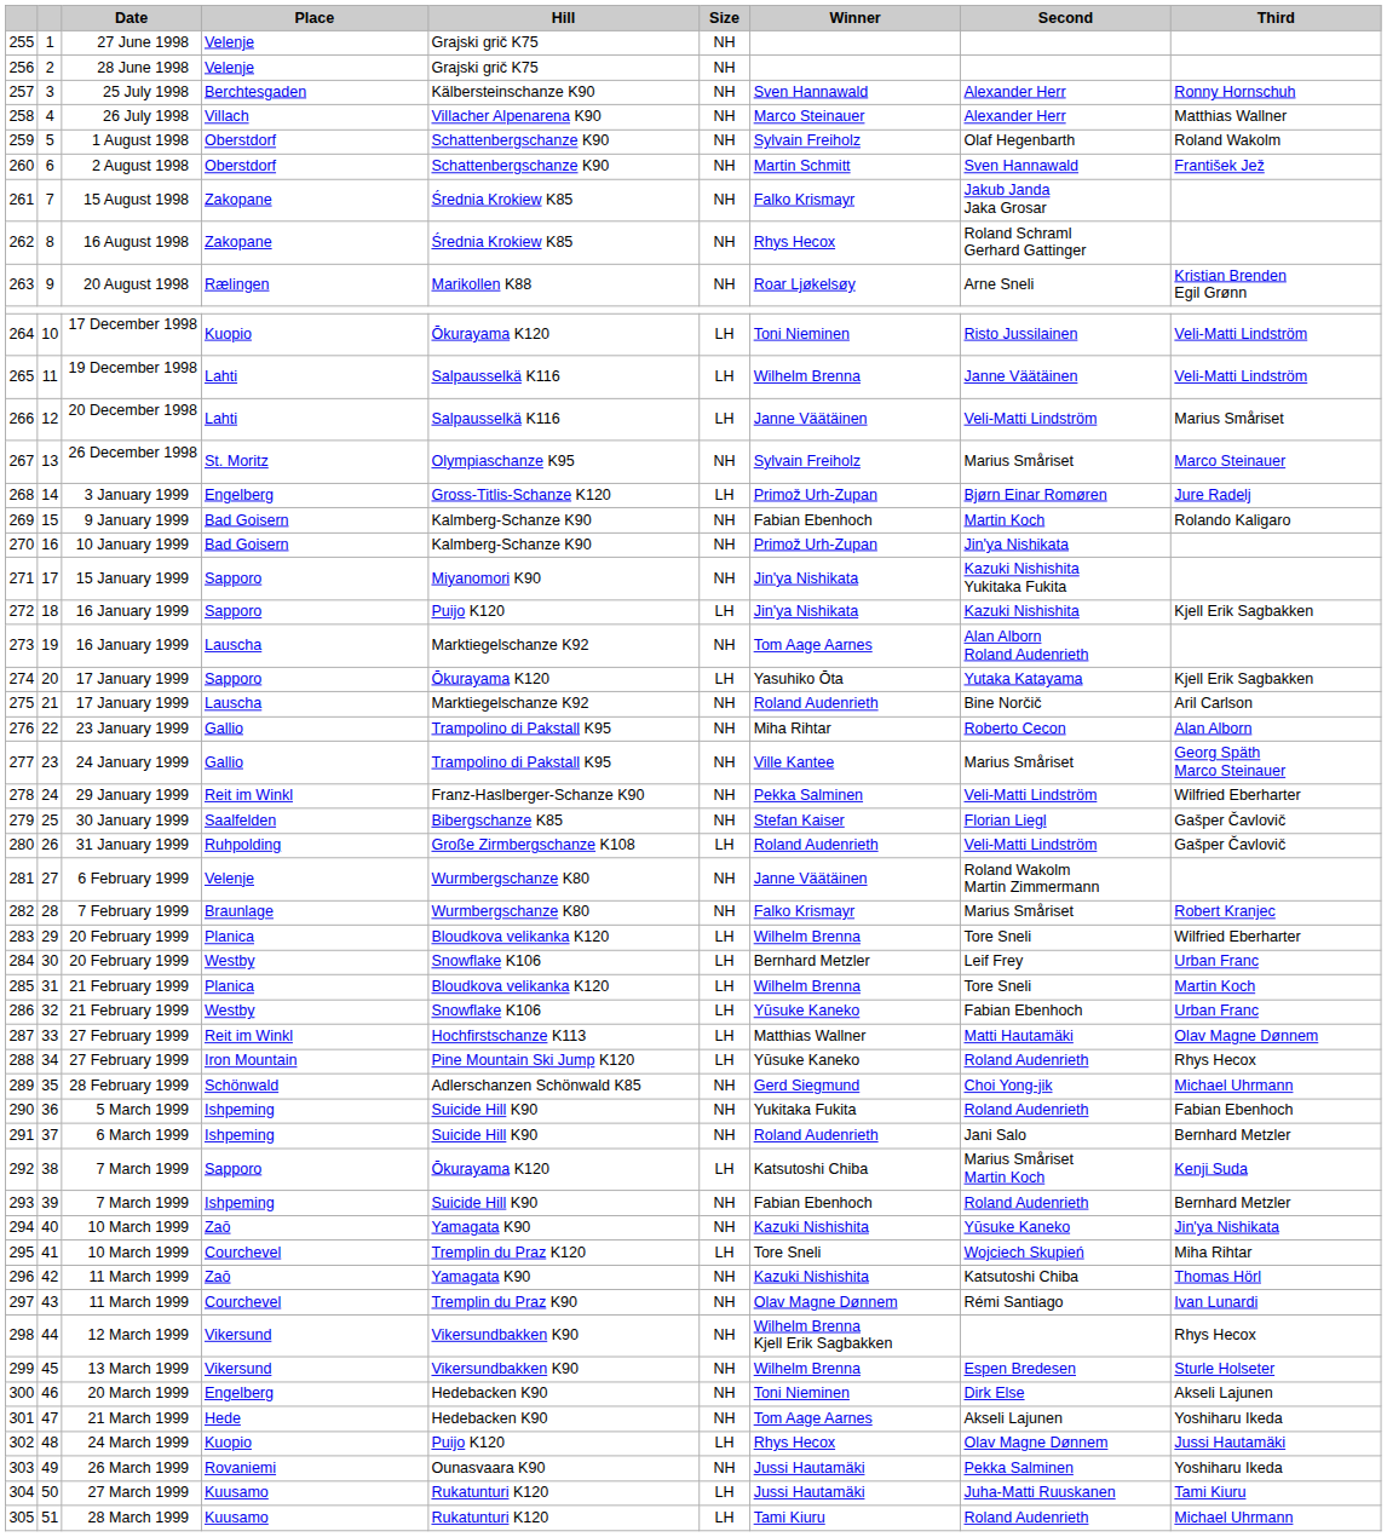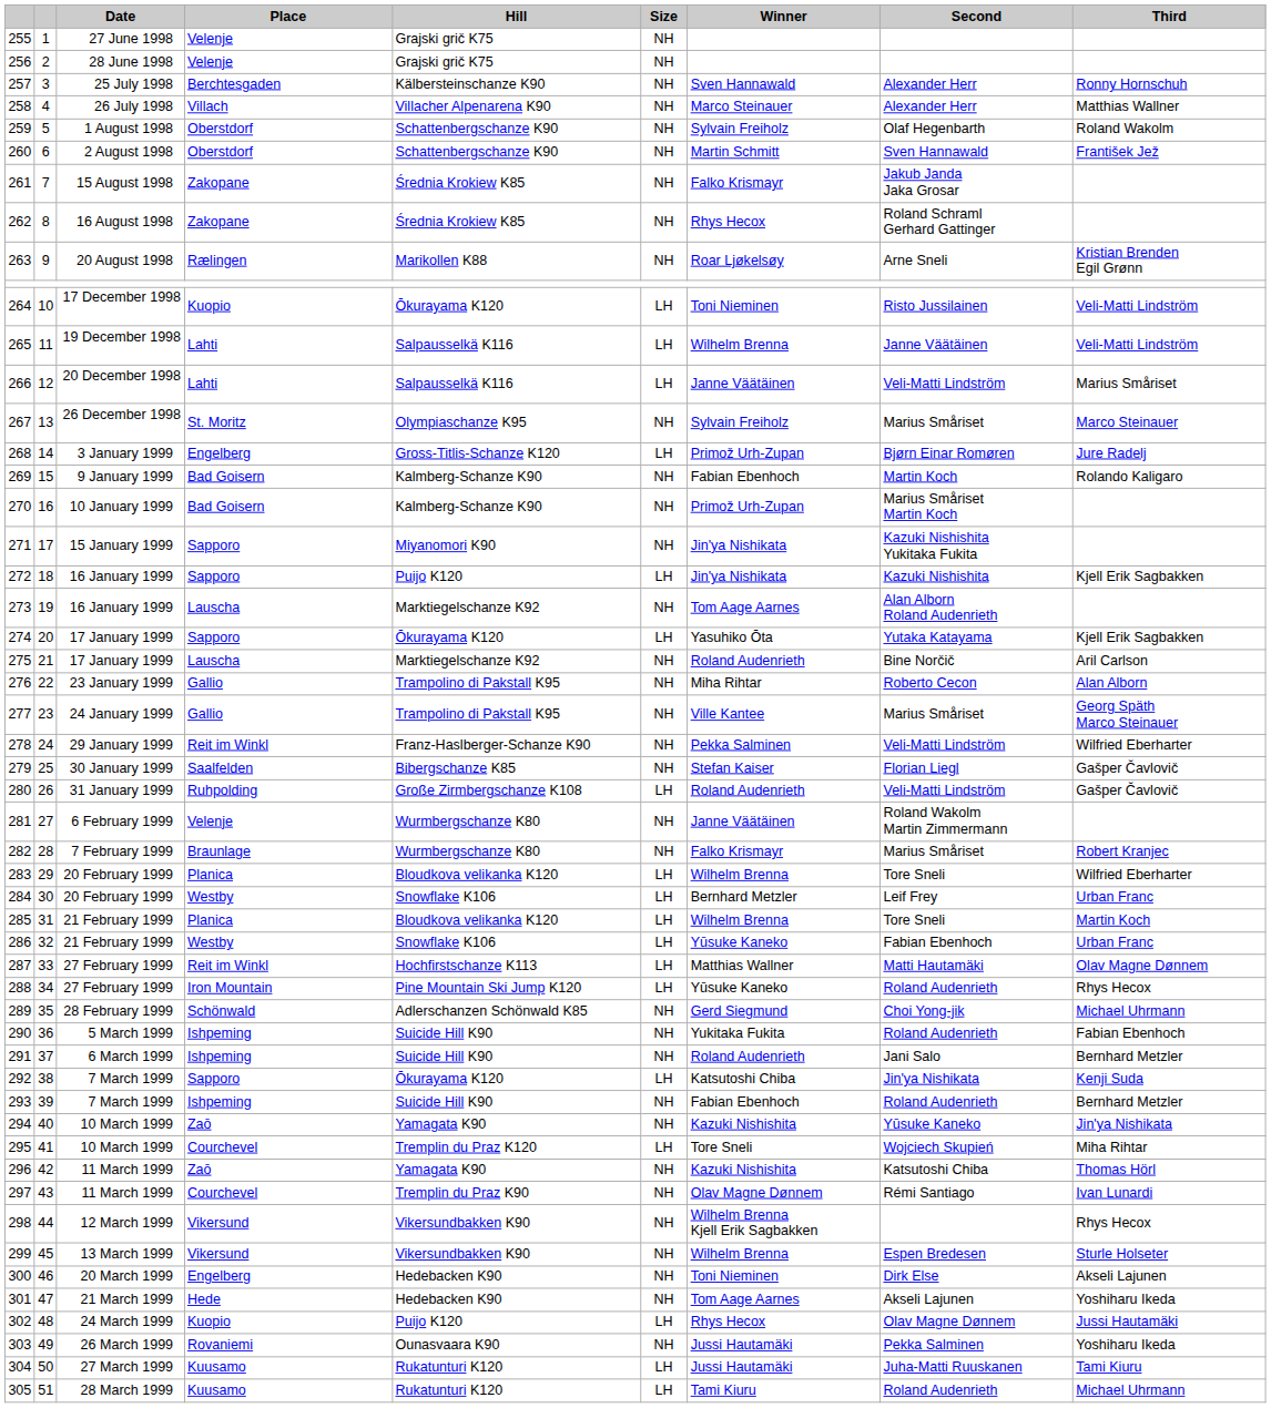 <table class="wikitable plainrowheaders" style="background:#fff; font-size:86%; line-height:16px; border:grey solid 1px; border-collapse:collapse;">
 <tr style="background:#ccc; text-align:center;">
 <th scope="col" style="background:#ccc; width=20 px;"></th>
 <th scope="col" style="background:#ccc; width=30 px;"></th>
 <th scope="col" style="background:#ccc; width:120px;">Date</th>
 <th scope="col" style="background:#ccc; width:200px;">Place</th>
 <th scope="col" style="background:#ccc; width:240px;">Hill</th>
 <th scope="col" style="background:#ccc; width:40px;">Size</th>
 <th scope="col" style="background:#ccc; width:185px;">Winner</th>
 <th scope="col" style="background:#ccc; width:185px;">Second</th>
 <th scope="col" style="background:#ccc; width:185px;">Third</th>
 </tr>
 <tr>
 <td align=center>255</td>
 <td align=center>1</td>
 <td align=right>27 June 1998  </td>
 <td> <a href='#'>Velenje</a></td>
 <td>Grajski grič K75</td>
 <td align=center>NH</td>
 <td></td>
 <td></td>
 <td></td>
 </tr>
 <tr>
 <td align=center>256</td>
 <td align=center>2</td>
 <td align=right>28 June 1998  </td>
 <td> <a href='#'>Velenje</a></td>
 <td>Grajski grič K75</td>
 <td align=center>NH</td>
 <td></td>
 <td></td>
 <td></td>
 </tr>
 <tr>
 <td align=center>257</td>
 <td align=center>3</td>
 <td align=right>25 July 1998  </td>
 <td> <a href='#'>Berchtesgaden</a></td>
 <td>Kälbersteinschanze K90</td>
 <td align=center>NH</td>
 <td> <a href='#'>Sven Hannawald</a></td>
 <td> <a href='#'>Alexander Herr</a></td>
 <td> <a href='#'>Ronny Hornschuh</a></td>
 </tr>
 <tr>
 <td align=center>258</td>
 <td align=center>4</td>
 <td align=right>26 July 1998  </td>
 <td> <a href='#'>Villach</a></td>
 <td><a href='#'>Villacher Alpenarena</a> K90</td>
 <td align=center>NH</td>
 <td> <a href='#'>Marco Steinauer</a></td>
 <td> <a href='#'>Alexander Herr</a></td>
 <td> Matthias Wallner</td>
 </tr>
 <tr>
 <td align=center>259</td>
 <td align=center>5</td>
 <td align=right>1 August 1998  </td>
 <td> <a href='#'>Oberstdorf</a></td>
 <td><a href='#'>Schattenbergschanze</a> K90</td>
 <td align=center>NH</td>
 <td> <a href='#'>Sylvain Freiholz</a></td>
 <td> Olaf Hegenbarth</td>
 <td> Roland Wakolm</td>
 </tr>
 <tr>
 <td align=center>260</td>
 <td align=center>6</td>
 <td align=right>2 August 1998  </td>
 <td> <a href='#'>Oberstdorf</a></td>
 <td><a href='#'>Schattenbergschanze</a> K90</td>
 <td align=center>NH</td>
 <td> <a href='#'>Martin Schmitt</a></td>
 <td> <a href='#'>Sven Hannawald</a></td>
 <td> <a href='#'>František Jež</a></td>
 </tr>
 <tr>
 <td align=center>261</td>
 <td align=center>7</td>
 <td align=right>15 August 1998  </td>
 <td> <a href='#'>Zakopane</a></td>
 <td><a href='#'>Średnia Krokiew</a> K85</td>
 <td align=center>NH</td>
 <td> <a href='#'>Falko Krismayr</a></td>
 <td> <a href='#'>Jakub Janda</a><br> Jaka Grosar</td>
 <td></td>
 </tr>
 <tr>
 <td align=center>262</td>
 <td align=center>8</td>
 <td align=right>16 August 1998  </td>
 <td> <a href='#'>Zakopane</a></td>
 <td><a href='#'>Średnia Krokiew</a> K85</td>
 <td align=center>NH</td>
 <td> <a href='#'>Rhys Hecox</a></td>
 <td> Roland Schraml<br> Gerhard Gattinger</td>
 <td></td>
 </tr>
 <tr>
 <td align=center>263</td>
 <td align=center>9</td>
 <td align=right>20 August 1998  </td>
 <td> <a href='#'>Rælingen</a></td>
 <td><a href='#'>Marikollen</a> K88</td>
 <td align=center>NH</td>
 <td> <a href='#'>Roar Ljøkelsøy</a></td>
 <td> Arne Sneli</td>
 <td> <a href='#'>Kristian Brenden</a><br> Egil Grønn</td>
 </tr>
 <tr>
 <td colspan=9></td>
 </tr>
 <tr>
 <td align=center>264</td>
 <td align=center>10</td>
 <td align=right>17 December 1998  </td>
 <td> <a href='#'>Kuopio</a></td>
 <td><a href='#'>Ōkurayama</a> K120</td>
 <td align=center>LH</td>
 <td> <a href='#'>Toni Nieminen</a></td>
 <td> <a href='#'>Risto Jussilainen</a></td>
 <td> <a href='#'>Veli-Matti Lindström</a></td>
 </tr>
 <tr>
 <td align=center>265</td>
 <td align=center>11</td>
 <td align=right>19 December 1998  </td>
 <td> <a href='#'>Lahti</a></td>
 <td><a href='#'>Salpausselkä</a> K116</td>
 <td align=center>LH</td>
 <td> <a href='#'>Wilhelm Brenna</a></td>
 <td> <a href='#'>Janne Väätäinen</a></td>
 <td> <a href='#'>Veli-Matti Lindström</a></td>
 </tr>
 <tr>
 <td align=center>266</td>
 <td align=center>12</td>
 <td align=right>20 December 1998  </td>
 <td> <a href='#'>Lahti</a></td>
 <td><a href='#'>Salpausselkä</a> K116</td>
 <td align=center>LH</td>
 <td> <a href='#'>Janne Väätäinen</a></td>
 <td> <a href='#'>Veli-Matti Lindström</a></td>
 <td> Marius Småriset</td>
 </tr>
 <tr>
 <td align=center>267</td>
 <td align=center>13</td>
 <td align=right>26 December 1998  </td>
 <td> <a href='#'>St. Moritz</a></td>
 <td><a href='#'>Olympiaschanze</a> K95</td>
 <td align=center>NH</td>
 <td> <a href='#'>Sylvain Freiholz</a></td>
 <td> Marius Småriset</td>
 <td> <a href='#'>Marco Steinauer</a></td>
 </tr>
 <tr>
 <td align=center>268</td>
 <td align=center>14</td>
 <td align=right>3 January 1999  </td>
 <td> <a href='#'>Engelberg</a></td>
 <td><a href='#'>Gross-Titlis-Schanze</a> K120</td>
 <td align=center>LH</td>
 <td> <a href='#'>Primož Urh-Zupan</a></td>
 <td> <a href='#'>Bjørn Einar Romøren</a></td>
 <td> <a href='#'>Jure Radelj</a></td>
 </tr>
 <tr>
 <td align=center>269</td>
 <td align=center>15</td>
 <td align=right>9 January 1999  </td>
 <td> <a href='#'>Bad Goisern</a></td>
 <td>Kalmberg-Schanze K90</td>
 <td align=center>NH</td>
 <td> Fabian Ebenhoch</td>
 <td> <a href='#'>Martin Koch</a></td>
 <td> Rolando Kaligaro</td>
 </tr>
 <tr>
 <td align=center>270</td>
 <td align=center>16</td>
 <td align=right>10 January 1999  </td>
 <td> <a href='#'>Bad Goisern</a></td>
 <td>Kalmberg-Schanze K90</td>
 <td align=center>NH</td>
 <td> <a href='#'>Primož Urh-Zupan</a></td>
-<td> <a href='#'>Jin'ya Nishikata</a></td>
+<td> Marius Småriset<br> <a href='#'>Martin Koch</a></td>
 <td></td>
 </tr>
 <tr>
 <td align=center>271</td>
 <td align=center>17</td>
 <td align=right>15 January 1999  </td>
 <td> <a href='#'>Sapporo</a></td>
 <td><a href='#'>Miyanomori</a> K90</td>
 <td align=center>NH</td>
 <td> <a href='#'>Jin'ya Nishikata</a></td>
 <td> <a href='#'>Kazuki Nishishita</a><br> Yukitaka Fukita</td>
 <td></td>
 </tr>
 <tr>
 <td align=center>272</td>
 <td align=center>18</td>
 <td align=right>16 January 1999  </td>
 <td> <a href='#'>Sapporo</a></td>
 <td><a href='#'>Puijo</a> K120</td>
 <td align=center>LH</td>
 <td> <a href='#'>Jin'ya Nishikata</a></td>
 <td> <a href='#'>Kazuki Nishishita</a></td>
 <td> Kjell Erik Sagbakken</td>
 </tr>
 <tr>
 <td align=center>273</td>
 <td align=center>19</td>
 <td align=right>16 January 1999  </td>
 <td> <a href='#'>Lauscha</a></td>
 <td>Marktiegelschanze K92</td>
 <td align=center>NH</td>
 <td> <a href='#'>Tom Aage Aarnes</a></td>
 <td> <a href='#'>Alan Alborn</a><br> <a href='#'>Roland Audenrieth</a></td>
 <td></td>
 </tr>
 <tr>
 <td align=center>274</td>
 <td align=center>20</td>
 <td align=right>17 January 1999  </td>
 <td> <a href='#'>Sapporo</a></td>
 <td><a href='#'>Ōkurayama</a> K120</td>
 <td align=center>LH</td>
 <td> Yasuhiko Ōta</td>
 <td> <a href='#'>Yutaka Katayama</a></td>
 <td> Kjell Erik Sagbakken</td>
 </tr>
 <tr>
 <td align=center>275</td>
 <td align=center>21</td>
 <td align=right>17 January 1999  </td>
 <td> <a href='#'>Lauscha</a></td>
 <td>Marktiegelschanze K92</td>
 <td align=center>NH</td>
 <td> <a href='#'>Roland Audenrieth</a></td>
 <td> Bine Norčič</td>
 <td> Aril Carlson</td>
 </tr>
 <tr>
 <td align=center>276</td>
 <td align=center>22</td>
 <td align=right>23 January 1999  </td>
 <td> <a href='#'>Gallio</a></td>
 <td><a href='#'>Trampolino di Pakstall</a> K95</td>
 <td align=center>NH</td>
 <td> Miha Rihtar</td>
 <td> <a href='#'>Roberto Cecon</a></td>
 <td> <a href='#'>Alan Alborn</a></td>
 </tr>
 <tr>
 <td align=center>277</td>
 <td align=center>23</td>
 <td align=right>24 January 1999  </td>
 <td> <a href='#'>Gallio</a></td>
 <td><a href='#'>Trampolino di Pakstall</a> K95</td>
 <td align=center>NH</td>
 <td> <a href='#'>Ville Kantee</a></td>
 <td> Marius Småriset</td>
 <td> <a href='#'>Georg Späth</a><br> <a href='#'>Marco Steinauer</a></td>
 </tr>
 <tr>
 <td align=center>278</td>
 <td align=center>24</td>
 <td align=right>29 January 1999  </td>
 <td> <a href='#'>Reit im Winkl</a></td>
 <td>Franz-Haslberger-Schanze K90</td>
 <td align=center>NH</td>
 <td> <a href='#'>Pekka Salminen</a></td>
 <td> <a href='#'>Veli-Matti Lindström</a></td>
 <td> Wilfried Eberharter</td>
 </tr>
 <tr>
 <td align=center>279</td>
 <td align=center>25</td>
 <td align=right>30 January 1999  </td>
 <td> <a href='#'>Saalfelden</a></td>
 <td><a href='#'>Bibergschanze</a> K85</td>
 <td align=center>NH</td>
 <td> <a href='#'>Stefan Kaiser</a></td>
 <td> <a href='#'>Florian Liegl</a></td>
 <td> Gašper Čavlovič</td>
 </tr>
 <tr>
 <td align=center>280</td>
 <td align=center>26</td>
 <td align=right>31 January 1999  </td>
 <td> <a href='#'>Ruhpolding</a></td>
 <td><a href='#'>Große Zirmbergschanze</a> K108</td>
 <td align=center>LH</td>
 <td> <a href='#'>Roland Audenrieth</a></td>
 <td> <a href='#'>Veli-Matti Lindström</a></td>
 <td> Gašper Čavlovič</td>
 </tr>
 <tr>
 <td align=center>281</td>
 <td align=center>27</td>
 <td align=right>6 February 1999  </td>
 <td> <a href='#'>Velenje</a></td>
 <td><a href='#'>Wurmbergschanze</a> K80</td>
 <td align=center>NH</td>
 <td> <a href='#'>Janne Väätäinen</a></td>
 <td> Roland Wakolm<br> Martin Zimmermann</td>
 <td></td>
 </tr>
 <tr>
 <td align=center>282</td>
 <td align=center>28</td>
 <td align=right>7 February 1999  </td>
 <td> <a href='#'>Braunlage</a></td>
 <td><a href='#'>Wurmbergschanze</a> K80</td>
 <td align=center>NH</td>
 <td> <a href='#'>Falko Krismayr</a></td>
 <td> Marius Småriset</td>
 <td> <a href='#'>Robert Kranjec</a></td>
 </tr>
 <tr>
 <td align=center>283</td>
 <td align=center>29</td>
 <td align=right>20 February 1999  </td>
 <td> <a href='#'>Planica</a></td>
 <td><a href='#'>Bloudkova velikanka</a> K120</td>
 <td align=center>LH</td>
 <td> <a href='#'>Wilhelm Brenna</a></td>
 <td> Tore Sneli</td>
 <td> Wilfried Eberharter</td>
 </tr>
 <tr>
 <td align=center>284</td>
 <td align=center>30</td>
 <td align=right>20 February 1999  </td>
 <td> <a href='#'>Westby</a></td>
 <td><a href='#'>Snowflake</a> K106</td>
 <td align=center>LH</td>
 <td> Bernhard Metzler</td>
 <td> Leif Frey</td>
 <td> <a href='#'>Urban Franc</a></td>
 </tr>
 <tr>
 <td align=center>285</td>
 <td align=center>31</td>
 <td align=right>21 February 1999  </td>
 <td> <a href='#'>Planica</a></td>
 <td><a href='#'>Bloudkova velikanka</a> K120</td>
 <td align=center>LH</td>
 <td> <a href='#'>Wilhelm Brenna</a></td>
 <td> Tore Sneli</td>
 <td> <a href='#'>Martin Koch</a></td>
 </tr>
 <tr>
 <td align=center>286</td>
 <td align=center>32</td>
 <td align=right>21 February 1999  </td>
 <td> <a href='#'>Westby</a></td>
 <td><a href='#'>Snowflake</a> K106</td>
 <td align=center>LH</td>
 <td> <a href='#'>Yūsuke Kaneko</a></td>
 <td> Fabian Ebenhoch</td>
 <td> <a href='#'>Urban Franc</a></td>
 </tr>
 <tr>
 <td align=center>287</td>
 <td align=center>33</td>
 <td align=right>27 February 1999  </td>
 <td> <a href='#'>Reit im Winkl</a></td>
 <td><a href='#'>Hochfirstschanze</a> K113</td>
 <td align=center>LH</td>
 <td> Matthias Wallner</td>
 <td> <a href='#'>Matti Hautamäki</a></td>
 <td> <a href='#'>Olav Magne Dønnem</a></td>
 </tr>
 <tr>
 <td align=center>288</td>
 <td align=center>34</td>
 <td align=right>27 February 1999  </td>
 <td> <a href='#'>Iron Mountain</a></td>
 <td><a href='#'>Pine Mountain Ski Jump</a> K120</td>
 <td align=center>LH</td>
 <td> Yūsuke Kaneko</td>
 <td> <a href='#'>Roland Audenrieth</a></td>
 <td> Rhys Hecox</td>
 </tr>
 <tr>
 <td align=center>289</td>
 <td align=center>35</td>
 <td align=right>28 February 1999  </td>
 <td> <a href='#'>Schönwald</a></td>
 <td>Adlerschanzen Schönwald K85</td>
 <td align=center>NH</td>
 <td> <a href='#'>Gerd Siegmund</a></td>
 <td> <a href='#'>Choi Yong-jik</a></td>
 <td> <a href='#'>Michael Uhrmann</a></td>
 </tr>
 <tr>
 <td align=center>290</td>
 <td align=center>36</td>
 <td align=right>5 March 1999  </td>
 <td> <a href='#'>Ishpeming</a></td>
 <td><a href='#'>Suicide Hill</a> K90</td>
 <td align=center>NH</td>
 <td> Yukitaka Fukita</td>
 <td> <a href='#'>Roland Audenrieth</a></td>
 <td> Fabian Ebenhoch</td>
 </tr>
 <tr>
 <td align=center>291</td>
 <td align=center>37</td>
 <td align=right>6 March 1999  </td>
 <td> <a href='#'>Ishpeming</a></td>
 <td><a href='#'>Suicide Hill</a> K90</td>
 <td align=center>NH</td>
 <td> <a href='#'>Roland Audenrieth</a></td>
 <td> Jani Salo</td>
 <td> Bernhard Metzler</td>
 </tr>
 <tr>
 <td align=center>292</td>
 <td align=center>38</td>
 <td align=right>7 March 1999  </td>
 <td> <a href='#'>Sapporo</a></td>
 <td><a href='#'>Ōkurayama</a> K120</td>
 <td align=center>LH</td>
 <td> Katsutoshi Chiba</td>
-<td> Marius Småriset<br> <a href='#'>Martin Koch</a></td>
+<td> <a href='#'>Jin'ya Nishikata</a></td>
 <td> <a href='#'>Kenji Suda</a></td>
 </tr>
 <tr>
 <td align=center>293</td>
 <td align=center>39</td>
 <td align=right>7 March 1999  </td>
 <td> <a href='#'>Ishpeming</a></td>
 <td><a href='#'>Suicide Hill</a> K90</td>
 <td align=center>NH</td>
 <td> Fabian Ebenhoch</td>
 <td> <a href='#'>Roland Audenrieth</a></td>
 <td> Bernhard Metzler</td>
 </tr>
 <tr>
 <td align=center>294</td>
 <td align=center>40</td>
 <td align=right>10 March 1999  </td>
 <td> <a href='#'>Zaō</a></td>
 <td><a href='#'>Yamagata</a> K90</td>
 <td align=center>NH</td>
 <td> <a href='#'>Kazuki Nishishita</a></td>
 <td> <a href='#'>Yūsuke Kaneko</a></td>
 <td> <a href='#'>Jin'ya Nishikata</a></td>
 </tr>
 <tr>
 <td align=center>295</td>
 <td align=center>41</td>
 <td align=right>10 March 1999  </td>
 <td> <a href='#'>Courchevel</a></td>
 <td><a href='#'>Tremplin du Praz</a> K120</td>
 <td align=center>LH</td>
 <td> Tore Sneli</td>
 <td> <a href='#'>Wojciech Skupień</a></td>
 <td> Miha Rihtar</td>
 </tr>
 <tr>
 <td align=center>296</td>
 <td align=center>42</td>
 <td align=right>11 March 1999  </td>
 <td> <a href='#'>Zaō</a></td>
 <td><a href='#'>Yamagata</a> K90</td>
 <td align=center>NH</td>
 <td> <a href='#'>Kazuki Nishishita</a></td>
 <td> Katsutoshi Chiba</td>
 <td> <a href='#'>Thomas Hörl</a></td>
 </tr>
 <tr>
 <td align=center>297</td>
 <td align=center>43</td>
 <td align=right>11 March 1999  </td>
 <td> <a href='#'>Courchevel</a></td>
 <td><a href='#'>Tremplin du Praz</a> K90</td>
 <td align=center>NH</td>
 <td> <a href='#'>Olav Magne Dønnem</a></td>
 <td> Rémi Santiago</td>
 <td> <a href='#'>Ivan Lunardi</a></td>
 </tr>
 <tr>
 <td align=center>298</td>
 <td align=center>44</td>
 <td align=right>12 March 1999  </td>
 <td> <a href='#'>Vikersund</a></td>
 <td><a href='#'>Vikersundbakken</a> K90</td>
 <td align=center>NH</td>
 <td> <a href='#'>Wilhelm Brenna</a><br> Kjell Erik Sagbakken</td>
 <td></td>
 <td> Rhys Hecox</td>
 </tr>
 <tr>
 <td align=center>299</td>
 <td align=center>45</td>
 <td align=right>13 March 1999  </td>
 <td> <a href='#'>Vikersund</a></td>
 <td><a href='#'>Vikersundbakken</a> K90</td>
 <td align=center>NH</td>
 <td> <a href='#'>Wilhelm Brenna</a></td>
 <td> <a href='#'>Espen Bredesen</a></td>
 <td> <a href='#'>Sturle Holseter</a></td>
 </tr>
 <tr>
 <td align=center>300</td>
 <td align=center>46</td>
 <td align=right>20 March 1999  </td>
 <td> <a href='#'>Engelberg</a></td>
 <td>Hedebacken K90</td>
 <td align=center>NH</td>
 <td> <a href='#'>Toni Nieminen</a></td>
 <td> <a href='#'>Dirk Else</a></td>
 <td> Akseli Lajunen</td>
 </tr>
 <tr>
 <td align=center>301</td>
 <td align=center>47</td>
 <td align=right>21 March 1999  </td>
 <td> <a href='#'>Hede</a></td>
 <td>Hedebacken K90</td>
 <td align=center>NH</td>
 <td> <a href='#'>Tom Aage Aarnes</a></td>
 <td> Akseli Lajunen</td>
 <td> Yoshiharu Ikeda</td>
 </tr>
 <tr>
 <td align=center>302</td>
 <td align=center>48</td>
 <td align=right>24 March 1999  </td>
 <td> <a href='#'>Kuopio</a></td>
 <td><a href='#'>Puijo</a> K120</td>
 <td align=center>LH</td>
 <td> <a href='#'>Rhys Hecox</a></td>
 <td> <a href='#'>Olav Magne Dønnem</a></td>
 <td> <a href='#'>Jussi Hautamäki</a></td>
 </tr>
 <tr>
 <td align=center>303</td>
 <td align=center>49</td>
 <td align=right>26 March 1999  </td>
 <td> <a href='#'>Rovaniemi</a></td>
 <td>Ounasvaara K90</td>
 <td align=center>NH</td>
 <td> <a href='#'>Jussi Hautamäki</a></td>
 <td> <a href='#'>Pekka Salminen</a></td>
 <td> Yoshiharu Ikeda</td>
 </tr>
 <tr>
 <td align=center>304</td>
 <td align=center>50</td>
 <td align=right>27 March 1999  </td>
 <td> <a href='#'>Kuusamo</a></td>
 <td><a href='#'>Rukatunturi</a> K120</td>
 <td align=center>LH</td>
 <td> <a href='#'>Jussi Hautamäki</a></td>
 <td> <a href='#'>Juha-Matti Ruuskanen</a></td>
 <td> <a href='#'>Tami Kiuru</a></td>
 </tr>
 <tr>
 <td align=center>305</td>
 <td align=center>51</td>
 <td align=right>28 March 1999  </td>
 <td> <a href='#'>Kuusamo</a></td>
 <td><a href='#'>Rukatunturi</a> K120</td>
 <td align=center>LH</td>
 <td> <a href='#'>Tami Kiuru</a></td>
 <td> <a href='#'>Roland Audenrieth</a></td>
 <td> <a href='#'>Michael Uhrmann</a></td>
 </tr>
 </table>
